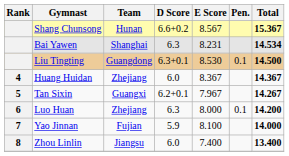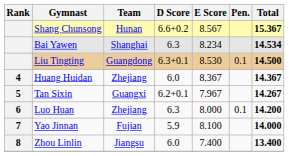 <table class="wikitable sortable" style="text-align:center; font-size:95%">
 <tr>
 <th>Rank</th>
 <th>Gymnast</th>
 <th>Team</th>
 <th>D Score</th>
 <th>E Score</th>
 <th>Pen.</th>
 <th>Total</th>
 </tr>
 <tr bgcolor=fffcaf>
 <th scope=row style="text-align:center"></th>
 <td align=left><a href='#'>Shang Chunsong</a></td>
 <td><a href='#'>Hunan</a></td>
 <td>6.6+0.2</td>
 <td>8.567</td>
 <td></td>
 <td><strong>15.367</strong></td>
 </tr>
 <tr bgcolor=e5e5e5>
 <th scope=row style="text-align:center"></th>
 <td align=left><a href='#'>Bai Yawen</a></td>
 <td><a href='#'>Shanghai</a></td>
 <td>6.3</td>
-<td>8.231</td>
+<td>8.234</td>
 <td></td>
 <td><strong>14.534</strong></td>
 </tr>
 <tr bgcolor=eecc99>
 <th scope=row style="text-align:center"></th>
 <td align=left><a href='#'>Liu Tingting</a></td>
 <td><a href='#'>Guangdong</a></td>
 <td>6.3+0.1</td>
 <td>8.530</td>
 <td>0.1</td>
 <td><strong>14.500</strong></td>
 </tr>
 <tr>
 <th scope=row style="text-align:center">4</th>
 <td align=left><a href='#'>Huang Huidan</a></td>
 <td><a href='#'>Zhejiang</a></td>
 <td>6.0</td>
 <td>8.367</td>
 <td></td>
 <td><strong>14.367</strong></td>
 </tr>
 <tr>
 <th scope=row style="text-align:center">5</th>
 <td align=left><a href='#'>Tan Sixin</a></td>
 <td><a href='#'>Guangxi</a></td>
 <td>6.2+0.1</td>
 <td>7.967</td>
 <td></td>
 <td><strong>14.267</strong></td>
 </tr>
 <tr>
 <th scope=row style="text-align:center">6</th>
 <td align=left><a href='#'>Luo Huan</a></td>
 <td><a href='#'>Zhejiang</a></td>
 <td>6.3</td>
 <td>8.000</td>
 <td>0.1</td>
 <td><strong>14.200</strong></td>
 </tr>
 <tr>
 <th scope=row style="text-align:center">7</th>
 <td align=left><a href='#'>Yao Jinnan</a></td>
 <td><a href='#'>Fujian</a></td>
 <td>5.9</td>
 <td>8.100</td>
 <td></td>
 <td><strong>14.000</strong></td>
 </tr>
 <tr>
 <th scope=row style="text-align:center">8</th>
 <td align=left><a href='#'>Zhou Linlin</a></td>
 <td><a href='#'>Jiangsu</a></td>
 <td>6.0</td>
 <td>7.400</td>
 <td></td>
 <td><strong>13.400</strong></td>
 </tr>
 <tr>
 </tr>
 </table>
